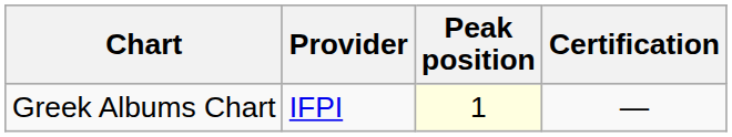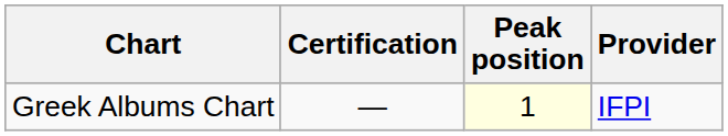 <table class="wikitable">
 <tr>
 <th>Chart</th>
+<th>Certification</th>
+<th>Peak<br>position</th>
 <th>Provider</th>
-<th>Peak<br>position</th>
-<th>Certification</th>
 </tr>
 <tr>
 <td>Greek Albums Chart</td>
+<td align="center">—</td>
+<td align="center" style="background: lightyellow;">1</td>
 <td><a href='#'>IFPI</a></td>
-<td align="center" style="background: lightyellow;">1</td>
-<td align="center">—</td>
 </tr>
 </table>
